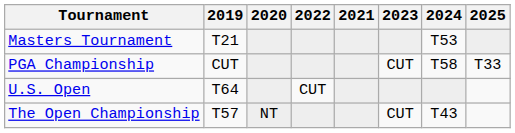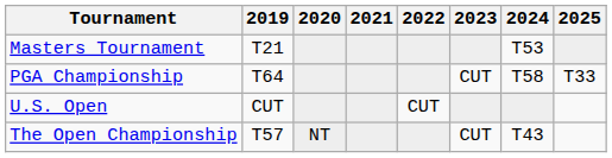 <table class="wikitable" style="font-size:95%;text-align:center;">
 <tr>
 <th>Tournament</th>
 <th>2019</th>
 <th>2020</th>
+<th>2021</th>
 <th>2022</th>
-<th>2021</th>
 <th>2023</th>
 <th>2024</th>
 <th>2025</th>
 </tr>
 <tr>
 <td align=left><a href='#'>Masters Tournament</a></td>
 <td>T21</td>
 <td style="background:#eeeeee;"></td>
 <td style="background:#eeeeee;"></td>
 <td style="background:#eeeeee;"></td>
 <td style="background:#eeeeee;"></td>
 <td>T53</td>
 <td style="background:#eeeeee;"></td>
 </tr>
 <tr>
 <td align=left><a href='#'>PGA Championship</a></td>
-<td>CUT</td>
+<td>T64</td>
 <td style="background:#eeeeee;"></td>
 <td style="background:#eeeeee;"></td>
 <td style="background:#eeeeee;"></td>
 <td>CUT</td>
 <td>T58</td>
 <td>T33</td>
 </tr>
 <tr>
 <td align=left><a href='#'>U.S. Open</a></td>
-<td>T64</td>
+<td>CUT</td>
+<td style="background:#eeeeee;"></td>
 <td style="background:#eeeeee;"></td>
 <td>CUT</td>
-<td style="background:#eeeeee;"></td>
 <td style="background:#eeeeee;"></td>
 <td style="background:#eeeeee;"></td>
 <td></td>
 </tr>
 <tr>
 <td align=left><a href='#'>The Open Championship</a></td>
 <td>T57</td>
 <td style="background:#eeeeee;">NT</td>
 <td style="background:#eeeeee;"></td>
 <td style="background:#eeeeee;"></td>
 <td>CUT</td>
 <td>T43</td>
 <td></td>
 </tr>
 </table>
